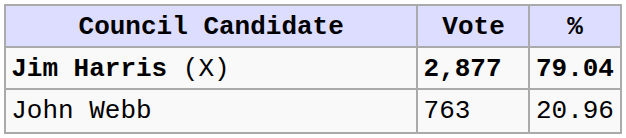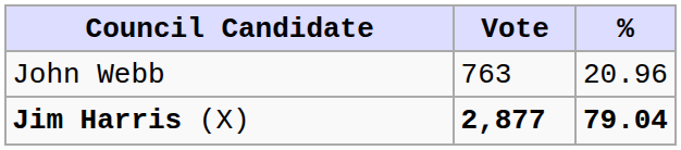 <table class="wikitable sortable">
 <tr>
 <th style="background:#ddf; width:200px;">Council Candidate</th>
 <th style="background:#ddf; width:50px;">Vote</th>
 <th style="background:#ddf; width:30px;">%</th>
 </tr>
 <tr>
+<td>John Webb</td>
+<td>763</td>
+<td>20.96</td>
+</tr>
+<tr>
 <td><strong>Jim Harris</strong> (X)</td>
 <td><strong>2,877</strong></td>
 <td><strong>79.04</strong></td>
 </tr>
-<tr>
-<td>John Webb</td>
-<td>763</td>
-<td>20.96</td>
-</tr>
 </table>
